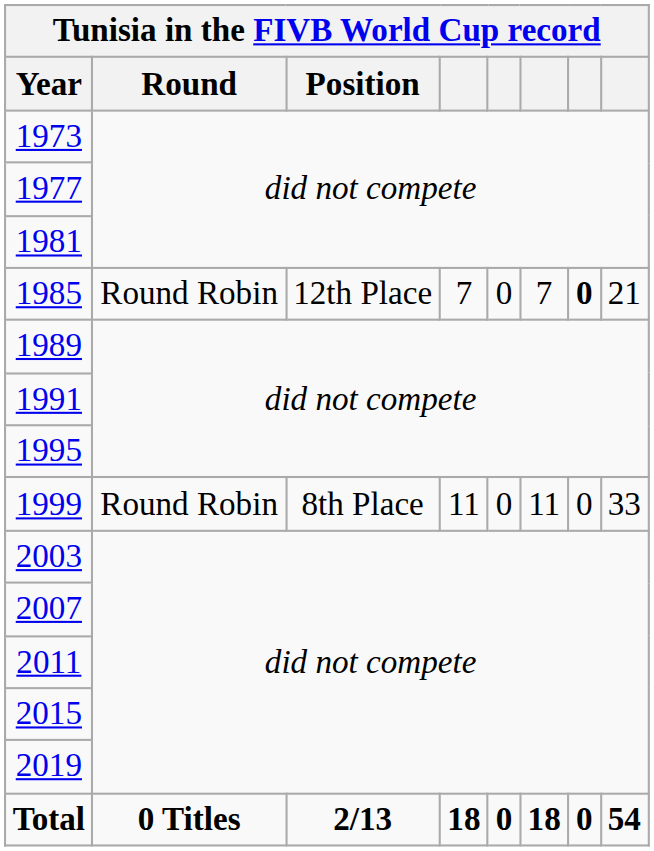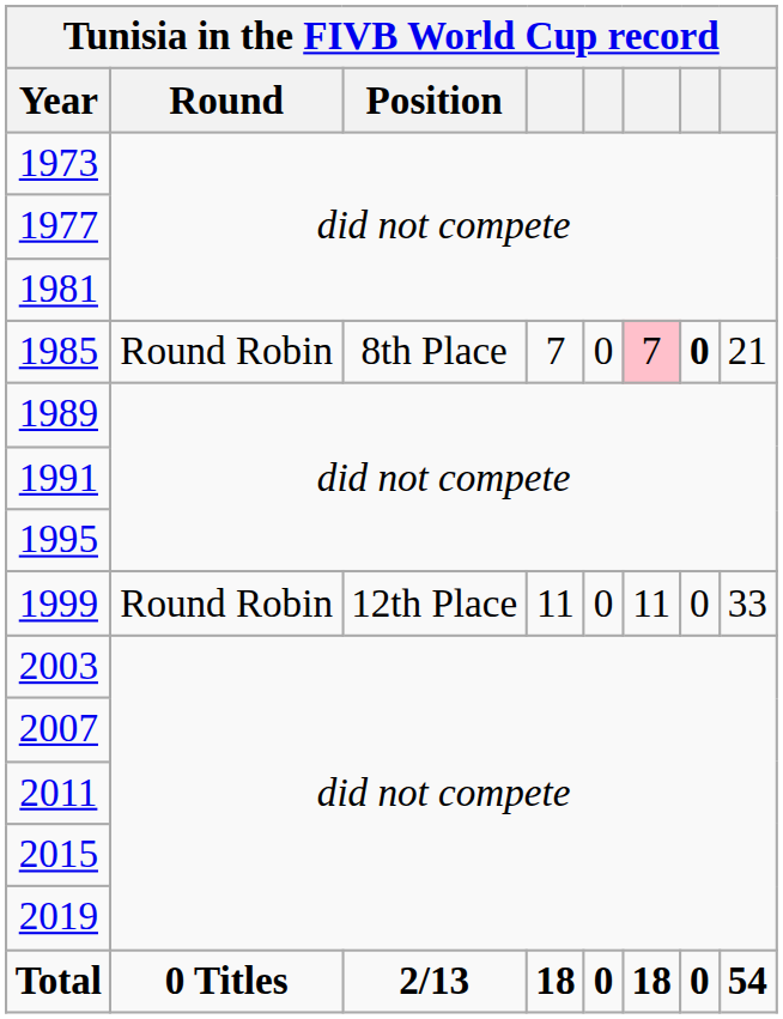 <table class="wikitable" style="text-align: center;">
 <tr>
 <th colspan=10>Tunisia in the <a href='#'>FIVB World Cup record</a></th>
 </tr>
 <tr>
 <th>Year</th>
 <th>Round</th>
 <th>Position</th>
 <th></th>
 <th></th>
 <th></th>
 <th></th>
 <th></th>
 </tr>
 <tr>
 <td> <a href='#'>1973</a></td>
 <td colspan="8" rowspan=3><em>did not compete</em></td>
 </tr>
 <tr>
 <td> <a href='#'>1977</a></td>
 </tr>
 <tr>
 <td> <a href='#'>1981</a></td>
 </tr>
 <tr>
 <td> <a href='#'>1985</a></td>
 <td>Round Robin</td>
-<td>12th Place</td>
+<td>8th Place</td>
 <td>7</td>
 <td>0</td>
-<td>7</td>
+<td style="background: pink;">7</td>
 <td><strong>0</strong></td>
 <td>21</td>
 </tr>
 <tr>
 <td> <a href='#'>1989</a></td>
 <td colspan="8" rowspan=3><em>did not compete</em></td>
 </tr>
 <tr>
 <td> <a href='#'>1991</a></td>
 </tr>
 <tr>
 <td> <a href='#'>1995</a></td>
 </tr>
 <tr>
 <td> <a href='#'>1999</a></td>
 <td>Round Robin</td>
-<td>8th Place</td>
+<td>12th Place</td>
 <td>11</td>
 <td>0</td>
 <td>11</td>
 <td>0</td>
 <td>33</td>
 </tr>
 <tr>
 <td> <a href='#'>2003</a></td>
 <td colspan="8" rowspan=5><em>did not compete</em></td>
 </tr>
 <tr>
 <td> <a href='#'>2007</a></td>
 </tr>
 <tr>
 <td> <a href='#'>2011</a></td>
 </tr>
 <tr>
 <td> <a href='#'>2015</a></td>
 </tr>
 <tr>
 <td> <a href='#'>2019</a></td>
 </tr>
 <tr>
 <td colspan=1><strong>Total</strong></td>
 <td><strong>0 Titles</strong></td>
 <td><strong>2/13</strong></td>
 <td><strong>18</strong></td>
 <td><strong>0</strong></td>
 <td><strong>18</strong></td>
 <td><strong>0</strong></td>
 <td><strong>54</strong></td>
 </tr>
 </table>
